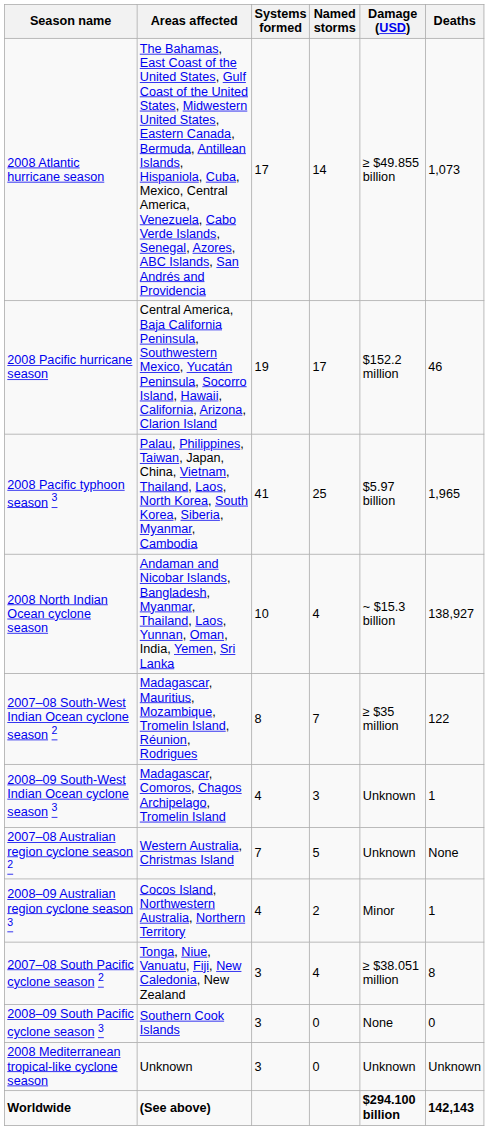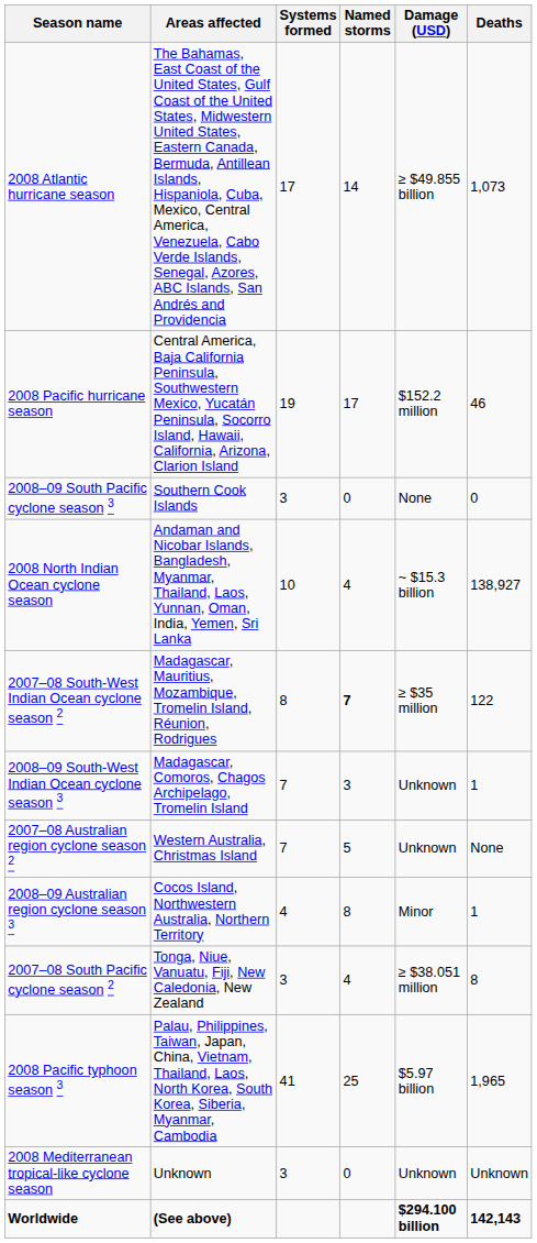 <table class="wikitable sortable">
 <tr>
 <th width="320"><strong>Season name</strong></th>
 <th width="250"><strong>Areas affected</strong></th>
 <th width="65"><strong>Systems formed</strong></th>
 <th width="65"><strong>Named storms</strong></th>
 <th width="100"><strong>Damage (<a href='#'>USD</a>)</strong></th>
 <th width="50"><strong>Deaths</strong></th>
 </tr>
 <tr>
 <td><a href='#'>2008 Atlantic hurricane season</a></td>
 <td><a href='#'>The Bahamas</a>, <a href='#'>East Coast of the United States</a>, <a href='#'>Gulf Coast of the United States</a>, <a href='#'>Midwestern United States</a>, <a href='#'>Eastern Canada</a>, <a href='#'>Bermuda</a>, <a href='#'>Antillean Islands</a>, <a href='#'>Hispaniola</a>, <a href='#'>Cuba</a>, Mexico, Central America, <a href='#'>Venezuela</a>, <a href='#'>Cabo Verde Islands</a>, <a href='#'>Senegal</a>, <a href='#'>Azores</a>, <a href='#'>ABC Islands</a>, <a href='#'>San Andrés and Providencia</a></td>
 <td>17</td>
 <td>14</td>
 <td>≥ $49.855 billion</td>
 <td>1,073</td>
 </tr>
 <tr>
 <td><a href='#'>2008 Pacific hurricane season</a></td>
 <td>Central America, <a href='#'>Baja California Peninsula</a>, <a href='#'>Southwestern Mexico</a>, <a href='#'>Yucatán Peninsula</a>, <a href='#'>Socorro Island</a>, <a href='#'>Hawaii</a>, <a href='#'>California</a>, <a href='#'>Arizona</a>, <a href='#'>Clarion Island</a></td>
 <td>19</td>
 <td>17</td>
 <td>$152.2 million</td>
 <td>46</td>
 </tr>
 <tr>
-<td><a href='#'>2008 Pacific typhoon season</a> <a href='#'><sup>3</sup></a></td>
-<td><a href='#'>Palau</a>, <a href='#'>Philippines</a>, <a href='#'>Taiwan</a>, Japan, China, <a href='#'>Vietnam</a>, <a href='#'>Thailand</a>, <a href='#'>Laos</a>, <a href='#'>North Korea</a>, <a href='#'>South Korea</a>, <a href='#'>Siberia</a>, <a href='#'>Myanmar</a>, <a href='#'>Cambodia</a></td>
-<td>41</td>
-<td>25</td>
-<td>$5.97 billion</td>
-<td>1,965</td>
+<td><a href='#'>2008–09 South Pacific cyclone season</a> <a href='#'><sup>3</sup></a></td>
+<td><a href='#'>Southern Cook Islands</a></td>
+<td>3</td>
+<td>0</td>
+<td>None</td>
+<td>0</td>
 </tr>
 <tr>
 <td><a href='#'>2008 North Indian Ocean cyclone season</a></td>
 <td><a href='#'>Andaman and Nicobar Islands</a>, <a href='#'>Bangladesh</a>, <a href='#'>Myanmar</a>, <a href='#'>Thailand</a>, <a href='#'>Laos</a>, <a href='#'>Yunnan</a>, <a href='#'>Oman</a>, India, <a href='#'>Yemen</a>, <a href='#'>Sri Lanka</a></td>
 <td>10</td>
 <td>4</td>
 <td>~ $15.3 billion</td>
 <td>138,927</td>
 </tr>
 <tr>
 <td><a href='#'>2007–08 South-West Indian Ocean cyclone season</a> <a href='#'><sup>2</sup></a></td>
 <td><a href='#'>Madagascar</a>, <a href='#'>Mauritius</a>, <a href='#'>Mozambique</a>, <a href='#'>Tromelin Island</a>, <a href='#'>Réunion</a>, <a href='#'>Rodrigues</a></td>
 <td>8</td>
-<td>7</td>
+<td><strong>7</strong></td>
 <td>≥ $35 million</td>
 <td>122</td>
 </tr>
 <tr>
 <td><a href='#'>2008–09 South-West Indian Ocean cyclone season</a> <a href='#'><sup>3</sup></a></td>
 <td><a href='#'>Madagascar</a>, <a href='#'>Comoros</a>, <a href='#'>Chagos Archipelago</a>, <a href='#'>Tromelin Island</a></td>
-<td>4</td>
+<td>7</td>
 <td>3</td>
 <td>Unknown</td>
 <td>1</td>
 </tr>
 <tr>
 <td><a href='#'>2007–08 Australian region cyclone season</a> <a href='#'><sup>2</sup></a></td>
 <td><a href='#'>Western Australia</a>, <a href='#'>Christmas Island</a></td>
 <td>7</td>
 <td>5</td>
 <td>Unknown</td>
 <td>None</td>
 </tr>
 <tr>
 <td><a href='#'>2008–09 Australian region cyclone season</a> <a href='#'><sup>3</sup></a></td>
 <td><a href='#'>Cocos Island</a>, <a href='#'>Northwestern Australia</a>, <a href='#'>Northern Territory</a></td>
 <td>4 </td>
-<td>2</td>
+<td>8</td>
 <td>Minor</td>
 <td>1</td>
 </tr>
 <tr>
 <td><a href='#'>2007–08 South Pacific cyclone season</a> <a href='#'><sup>2</sup></a></td>
 <td><a href='#'>Tonga</a>, <a href='#'>Niue</a>, <a href='#'>Vanuatu</a>, <a href='#'>Fiji</a>, <a href='#'>New Caledonia</a>, New Zealand</td>
 <td>3</td>
 <td>4</td>
 <td>≥ $38.051 million</td>
 <td>8</td>
 </tr>
 <tr>
-<td><a href='#'>2008–09 South Pacific cyclone season</a> <a href='#'><sup>3</sup></a></td>
-<td><a href='#'>Southern Cook Islands</a></td>
-<td>3</td>
-<td>0</td>
-<td>None</td>
-<td>0</td>
+<td><a href='#'>2008 Pacific typhoon season</a> <a href='#'><sup>3</sup></a></td>
+<td><a href='#'>Palau</a>, <a href='#'>Philippines</a>, <a href='#'>Taiwan</a>, Japan, China, <a href='#'>Vietnam</a>, <a href='#'>Thailand</a>, <a href='#'>Laos</a>, <a href='#'>North Korea</a>, <a href='#'>South Korea</a>, <a href='#'>Siberia</a>, <a href='#'>Myanmar</a>, <a href='#'>Cambodia</a></td>
+<td>41</td>
+<td>25</td>
+<td>$5.97 billion</td>
+<td>1,965</td>
 </tr>
 <tr>
 <td><a href='#'>2008 Mediterranean tropical-like cyclone season</a></td>
 <td>Unknown</td>
 <td>3</td>
 <td>0</td>
 <td>Unknown</td>
 <td>Unknown</td>
 </tr>
 <tr>
 <td><strong>Worldwide</strong></td>
 <td><strong>(See above)</strong></td>
 <td><strong></strong></td>
 <td><strong></strong></td>
 <td><strong>$294.100 billion</strong></td>
 <td><strong>142,143</strong></td>
 </tr>
 </table>
